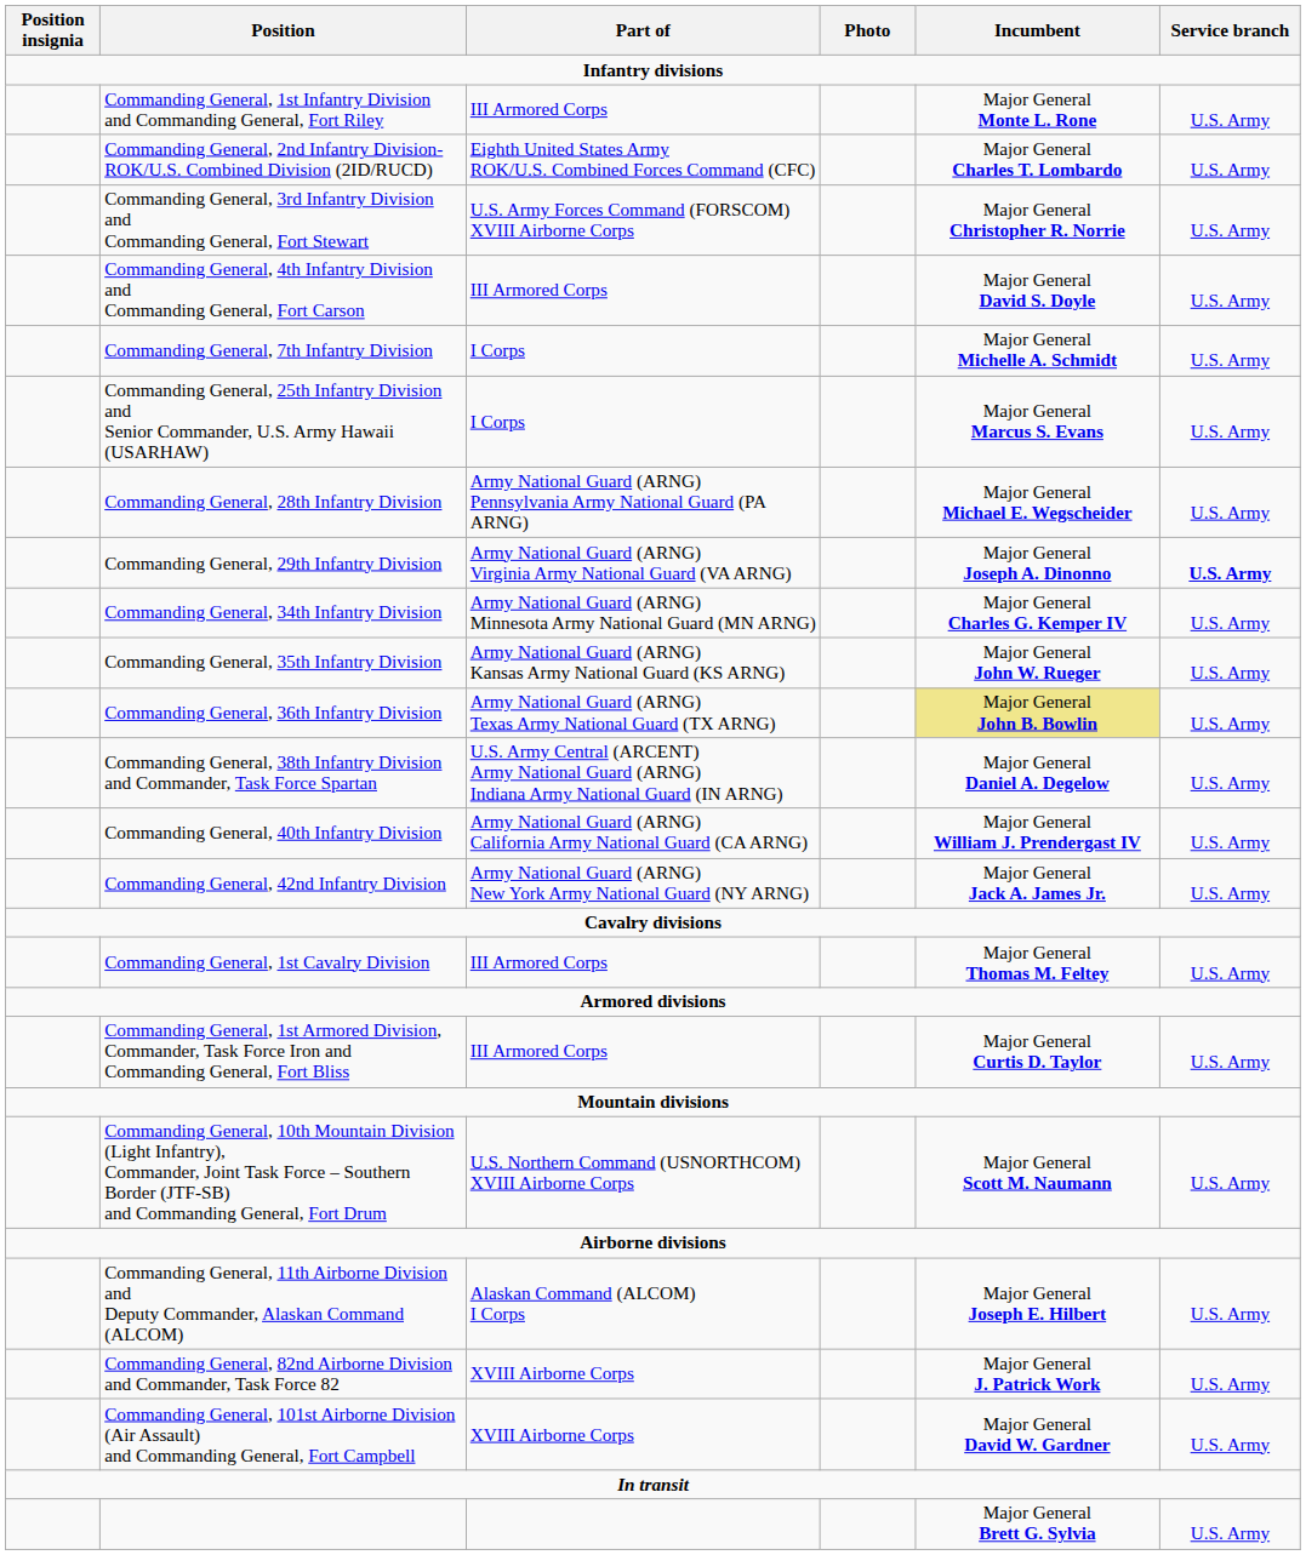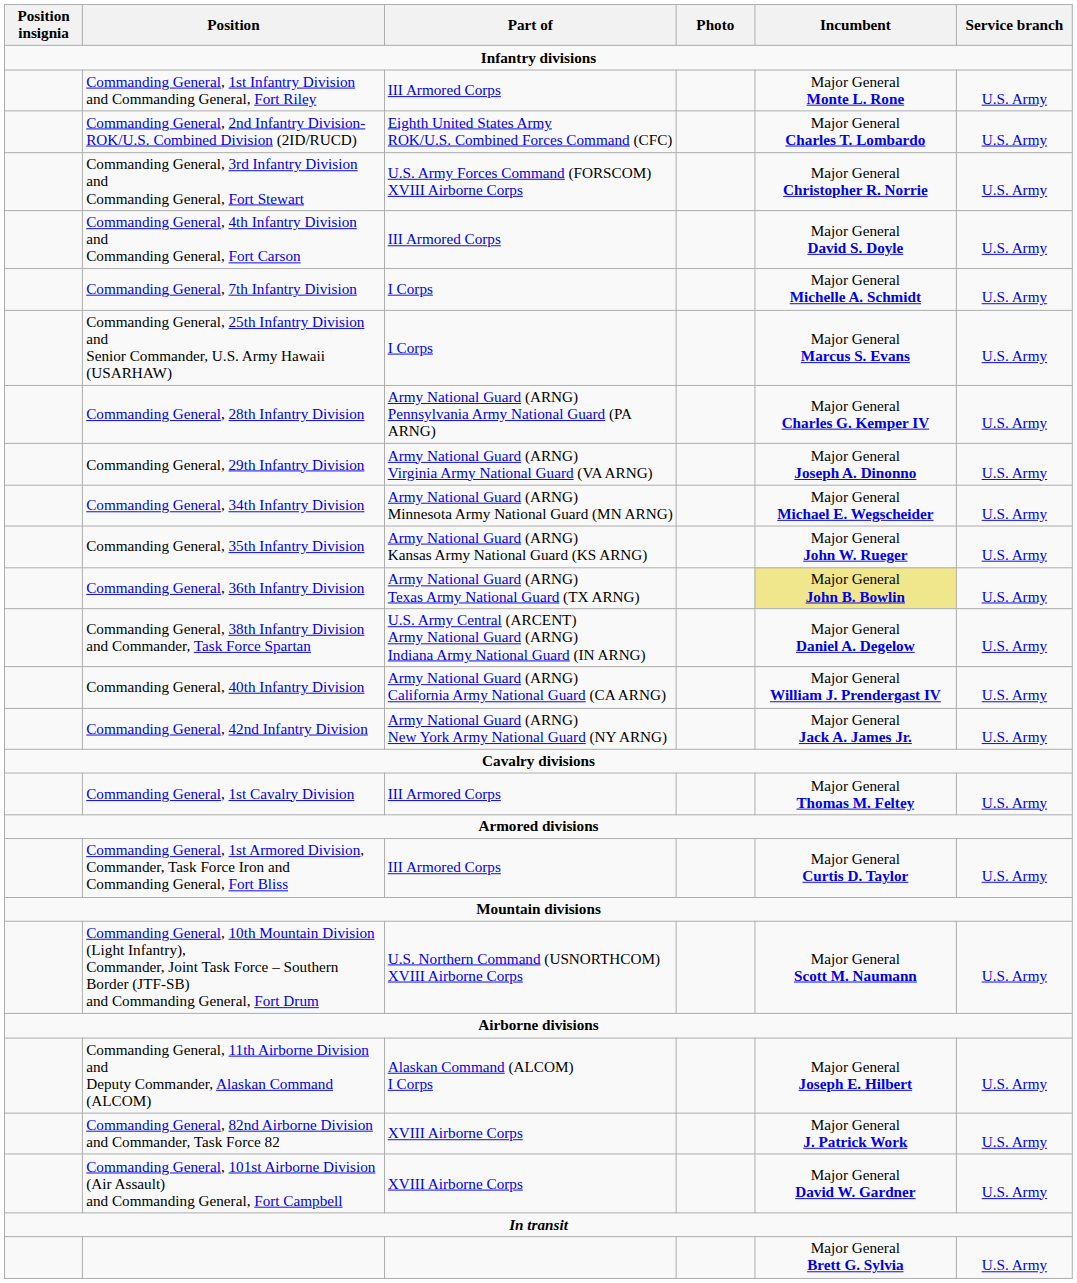 <table class="wikitable">
 <tr>
 <th width="75" style="text-align:center">Position insignia</th>
 <th width="310" style="text-align:center">Position</th>
 <th width="300" style="text-align:center">Part of</th>
 <th width="75" style="text-align:center">Photo</th>
 <th width="205" style="text-align:center">Incumbent</th>
 <th width="115" style="text-align:center">Service branch</th>
 </tr>
 <tr>
 <td colspan="6" style="text-align:center"><strong>Infantry divisions</strong></td>
 </tr>
 <tr>
 <td></td>
 <td><a href='#'>Commanding General</a>, <a href='#'>1st Infantry Division</a> and Commanding General, <a href='#'>Fort Riley</a></td>
 <td> <a href='#'>III Armored Corps</a></td>
 <td></td>
 <td style="text-align:center">Major General<br><strong><a href='#'>Monte L. Rone</a></strong></td>
 <td style="text-align:center"><br><a href='#'>U.S. Army</a></td>
 </tr>
 <tr>
 <td></td>
 <td><a href='#'>Commanding General</a>, <a href='#'>2nd Infantry Division-ROK/U.S. Combined Division</a> (2ID/RUCD)</td>
 <td> <a href='#'>Eighth United States Army</a><br> <a href='#'>ROK/U.S. Combined Forces Command</a> (CFC)</td>
 <td></td>
 <td style="text-align:center">Major General<br><strong><a href='#'>Charles T. Lombardo</a></strong></td>
 <td style="text-align:center"><br><a href='#'>U.S. Army</a></td>
 </tr>
 <tr>
 <td></td>
 <td>Commanding General, <a href='#'>3rd Infantry Division</a> and<br>Commanding General, <a href='#'>Fort Stewart</a></td>
 <td> <a href='#'>U.S. Army Forces Command</a> (FORSCOM)<br> <a href='#'>XVIII Airborne Corps</a></td>
 <td></td>
 <td style="text-align:center">Major General<br><strong><a href='#'>Christopher R. Norrie</a></strong></td>
 <td style="text-align:center"><br><a href='#'>U.S. Army</a></td>
 </tr>
 <tr>
 <td></td>
 <td><a href='#'>Commanding General</a>, <a href='#'>4th Infantry Division</a> and<br>Commanding General, <a href='#'>Fort Carson</a></td>
 <td> <a href='#'>III Armored Corps</a></td>
 <td></td>
 <td style="text-align:center">Major General<br><strong><a href='#'>David S. Doyle</a></strong></td>
 <td style="text-align:center"><br><a href='#'>U.S. Army</a></td>
 </tr>
 <tr>
 <td></td>
 <td><a href='#'>Commanding General</a>, <a href='#'>7th Infantry Division</a></td>
 <td> <a href='#'>I Corps</a></td>
 <td></td>
 <td style="text-align:center">Major General<br><strong><a href='#'>Michelle A. Schmidt</a></strong></td>
 <td style="text-align:center"><br><a href='#'>U.S. Army</a></td>
 </tr>
 <tr>
 <td></td>
 <td>Commanding General, <a href='#'>25th Infantry Division</a> and<br>Senior Commander, U.S. Army Hawaii (USARHAW)</td>
 <td> <a href='#'>I Corps</a></td>
 <td></td>
 <td style="text-align:center">Major General<br><strong><a href='#'>Marcus S. Evans</a></strong></td>
 <td style="text-align:center"><br><a href='#'>U.S. Army</a></td>
 </tr>
 <tr>
 <td></td>
 <td><a href='#'>Commanding General</a>, <a href='#'>28th Infantry Division</a></td>
 <td> <a href='#'>Army National Guard</a> (ARNG)<br> <a href='#'>Pennsylvania Army National Guard</a> (PA ARNG)</td>
 <td></td>
-<td style="text-align:center">Major General<br><strong><a href='#'>Michael E. Wegscheider</a></strong></td>
+<td style="text-align:center">Major General<br><strong><a href='#'>Charles G. Kemper IV</a></strong></td>
 <td style="text-align:center"><br><a href='#'>U.S. Army</a></td>
 </tr>
 <tr>
 <td></td>
 <td>Commanding General, <a href='#'>29th Infantry Division</a></td>
 <td> <a href='#'>Army National Guard</a> (ARNG)<br> <a href='#'>Virginia Army National Guard</a> (VA ARNG)</td>
 <td></td>
 <td style="text-align:center">Major General<br><strong><a href='#'>Joseph A. Dinonno</a></strong></td>
-<td style="text-align:center"><strong><br><a href='#'>U.S. Army</a></strong></td>
+<td style="text-align:center"><br><a href='#'>U.S. Army</a></td>
 </tr>
 <tr>
 <td></td>
 <td><a href='#'>Commanding General</a>, <a href='#'>34th Infantry Division</a></td>
 <td> <a href='#'>Army National Guard</a> (ARNG)<br> Minnesota Army National Guard (MN ARNG)</td>
 <td></td>
-<td style="text-align:center">Major General<br><strong><a href='#'>Charles G. Kemper IV</a></strong></td>
+<td style="text-align:center">Major General<br><strong><a href='#'>Michael E. Wegscheider</a></strong></td>
 <td style="text-align:center"><br><a href='#'>U.S. Army</a></td>
 </tr>
 <tr>
 <td></td>
 <td>Commanding General, <a href='#'>35th Infantry Division</a></td>
 <td> <a href='#'>Army National Guard</a> (ARNG)<br> Kansas Army National Guard (KS ARNG)</td>
 <td></td>
 <td style="text-align:center">Major General<br><strong><a href='#'>John W. Rueger</a></strong></td>
 <td style="text-align:center"><br><a href='#'>U.S. Army</a></td>
 </tr>
 <tr>
 <td></td>
 <td><a href='#'>Commanding General</a>, <a href='#'>36th Infantry Division</a></td>
 <td> <a href='#'>Army National Guard</a> (ARNG)<br> <a href='#'>Texas Army National Guard</a> (TX ARNG)</td>
 <td></td>
 <td style="background: khaki; text-align:center">Major General<br><strong><a href='#'>John B. Bowlin</a></strong></td>
 <td style="text-align:center"><br><a href='#'>U.S. Army</a></td>
 </tr>
 <tr>
 <td> </td>
 <td>Commanding General, <a href='#'>38th Infantry Division</a><br>and Commander, <a href='#'>Task Force Spartan</a></td>
 <td> <a href='#'>U.S. Army Central</a> (ARCENT)<br> <a href='#'>Army National Guard</a> (ARNG)<br> <a href='#'>Indiana Army National Guard</a> (IN ARNG)</td>
 <td></td>
 <td style="text-align:center">Major General<br><strong><a href='#'>Daniel A. Degelow</a></strong></td>
 <td style="text-align:center"><br><a href='#'>U.S. Army</a></td>
 </tr>
 <tr>
 <td></td>
 <td>Commanding General, <a href='#'>40th Infantry Division</a></td>
 <td> <a href='#'>Army National Guard</a> (ARNG)<br> <a href='#'>California Army National Guard</a> (CA ARNG)</td>
 <td></td>
 <td style="text-align:center">Major General<br><strong><a href='#'>William J. Prendergast IV</a></strong></td>
 <td style="text-align:center"><br><a href='#'>U.S. Army</a></td>
 </tr>
 <tr>
 <td></td>
 <td><a href='#'>Commanding General</a>, <a href='#'>42nd Infantry Division</a></td>
 <td> <a href='#'>Army National Guard</a> (ARNG)<br> <a href='#'>New York Army National Guard</a> (NY ARNG)</td>
 <td></td>
 <td style="text-align:center">Major General<br><strong><a href='#'>Jack A. James Jr.</a></strong></td>
 <td style="text-align:center"><br><a href='#'>U.S. Army</a></td>
 </tr>
 <tr>
 <td colspan="6" style="text-align:center"><strong>Cavalry divisions</strong></td>
 </tr>
 <tr>
 <td></td>
 <td><a href='#'>Commanding General</a>, <a href='#'>1st Cavalry Division</a></td>
 <td> <a href='#'>III Armored Corps</a></td>
 <td></td>
 <td style="text-align:center">Major General<br><strong><a href='#'>Thomas M. Feltey</a></strong></td>
 <td style="text-align:center"><br><a href='#'>U.S. Army</a></td>
 </tr>
 <tr>
 <td colspan="6" style="text-align:center"><strong>Armored divisions</strong></td>
 </tr>
 <tr>
 <td></td>
 <td><a href='#'>Commanding General</a>, <a href='#'>1st Armored Division</a>,<br>Commander, Task Force Iron and<br>Commanding General, <a href='#'>Fort Bliss</a></td>
 <td> <a href='#'>III Armored Corps</a></td>
 <td></td>
 <td style="text-align:center">Major General<br><strong><a href='#'>Curtis D. Taylor</a></strong></td>
 <td style="text-align:center"><br><a href='#'>U.S. Army</a></td>
 </tr>
 <tr>
 <td colspan="6" style="text-align:center"><strong>Mountain divisions</strong></td>
 </tr>
 <tr>
 <td> </td>
 <td><a href='#'>Commanding General</a>, <a href='#'>10th Mountain Division</a> (Light Infantry),<br>Commander, Joint Task Force – Southern Border (JTF-SB)<br>and Commanding General, <a href='#'>Fort Drum</a></td>
 <td> <a href='#'>U.S. Northern Command</a> (USNORTHCOM)<br> <a href='#'>XVIII Airborne Corps</a></td>
 <td></td>
 <td style="text-align:center">Major General<br><strong><a href='#'>Scott M. Naumann</a></strong></td>
 <td style="text-align:center"><br><a href='#'>U.S. Army</a></td>
 </tr>
 <tr>
 <td colspan="6" style="text-align:center"><strong>Airborne divisions</strong></td>
 </tr>
 <tr>
 <td> </td>
 <td>Commanding General, <a href='#'>11th Airborne Division</a> and<br>Deputy Commander, <a href='#'>Alaskan Command</a> (ALCOM)</td>
 <td> <a href='#'>Alaskan Command</a> (ALCOM)<br> <a href='#'>I Corps</a></td>
 <td></td>
 <td style="text-align:center">Major General<br><strong><a href='#'>Joseph E. Hilbert</a></strong></td>
 <td style="text-align:center"><br><a href='#'>U.S. Army</a></td>
 </tr>
 <tr>
 <td></td>
 <td><a href='#'>Commanding General</a>, <a href='#'>82nd Airborne Division</a><br>and Commander, Task Force 82</td>
 <td> <a href='#'>XVIII Airborne Corps</a></td>
 <td></td>
 <td style="text-align:center">Major General<br><strong><a href='#'>J. Patrick Work</a></strong></td>
 <td style="text-align:center"><br><a href='#'>U.S. Army</a></td>
 </tr>
 <tr>
 <td></td>
 <td><a href='#'>Commanding General</a>, <a href='#'>101st Airborne Division</a> (Air Assault)<br>and Commanding General, <a href='#'>Fort Campbell</a></td>
 <td> <a href='#'>XVIII Airborne Corps</a></td>
 <td></td>
 <td style="text-align:center">Major General<br><strong><a href='#'>David W. Gardner</a></strong></td>
 <td style="text-align:center"><br><a href='#'>U.S. Army</a></td>
 </tr>
 <tr>
 <td colspan="6" style="text-align:center"><strong><em>In transit</em></strong></td>
 </tr>
 <tr>
 <td></td>
 <td></td>
 <td></td>
 <td></td>
 <td style="text-align:center">Major General<br><strong><a href='#'>Brett G. Sylvia</a></strong></td>
 <td style="text-align:center"><br><a href='#'>U.S. Army</a></td>
 </tr>
 </table>
